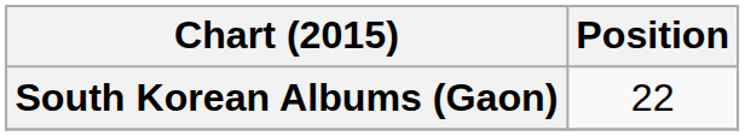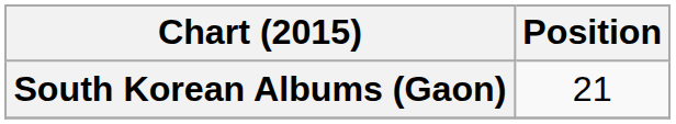 <table class="wikitable plainrowheaders" style="text-align:center;">
 <tr>
 <th>Chart (2015)</th>
 <th>Position</th>
 </tr>
 <tr>
 <th scope="row">South Korean Albums (Gaon)</th>
-<td style="text-align:center;">22</td>
+<td style="text-align:center;">21</td>
 </tr>
 <tr>
 </tr>
 </table>
